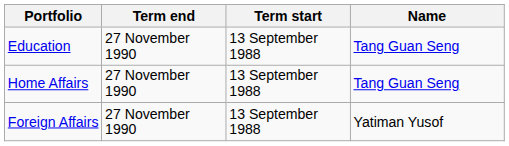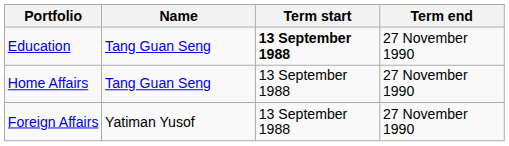 <table class="wikitable unsortable" style="font-size: 90%;">
 <tr>
 <th scope="col">Portfolio</th>
+<th scope="col" width="150px">Name</th>
+<th scope="col" width="120px">Term start</th>
 <th scope="col" width="120px">Term end</th>
-<th scope="col" width="120px">Term start</th>
-<th scope="col" width="150px">Name</th>
 </tr>
 <tr>
 <td><a href='#'>Education</a></td>
+<td><a href='#'>Tang Guan Seng</a></td>
+<td><strong>13 September 1988</strong></td>
 <td>27 November 1990</td>
-<td>13 September 1988</td>
-<td><a href='#'>Tang Guan Seng</a></td>
 </tr>
 <tr>
 <td><a href='#'>Home Affairs</a></td>
+<td><a href='#'>Tang Guan Seng</a></td>
+<td>13 September 1988</td>
 <td>27 November 1990</td>
-<td>13 September 1988</td>
-<td><a href='#'>Tang Guan Seng</a></td>
 </tr>
 <tr>
 <td><a href='#'>Foreign Affairs</a></td>
+<td>Yatiman Yusof</td>
+<td>13 September 1988</td>
 <td>27 November 1990</td>
-<td>13 September 1988</td>
-<td>Yatiman Yusof</td>
 </tr>
 </table>
